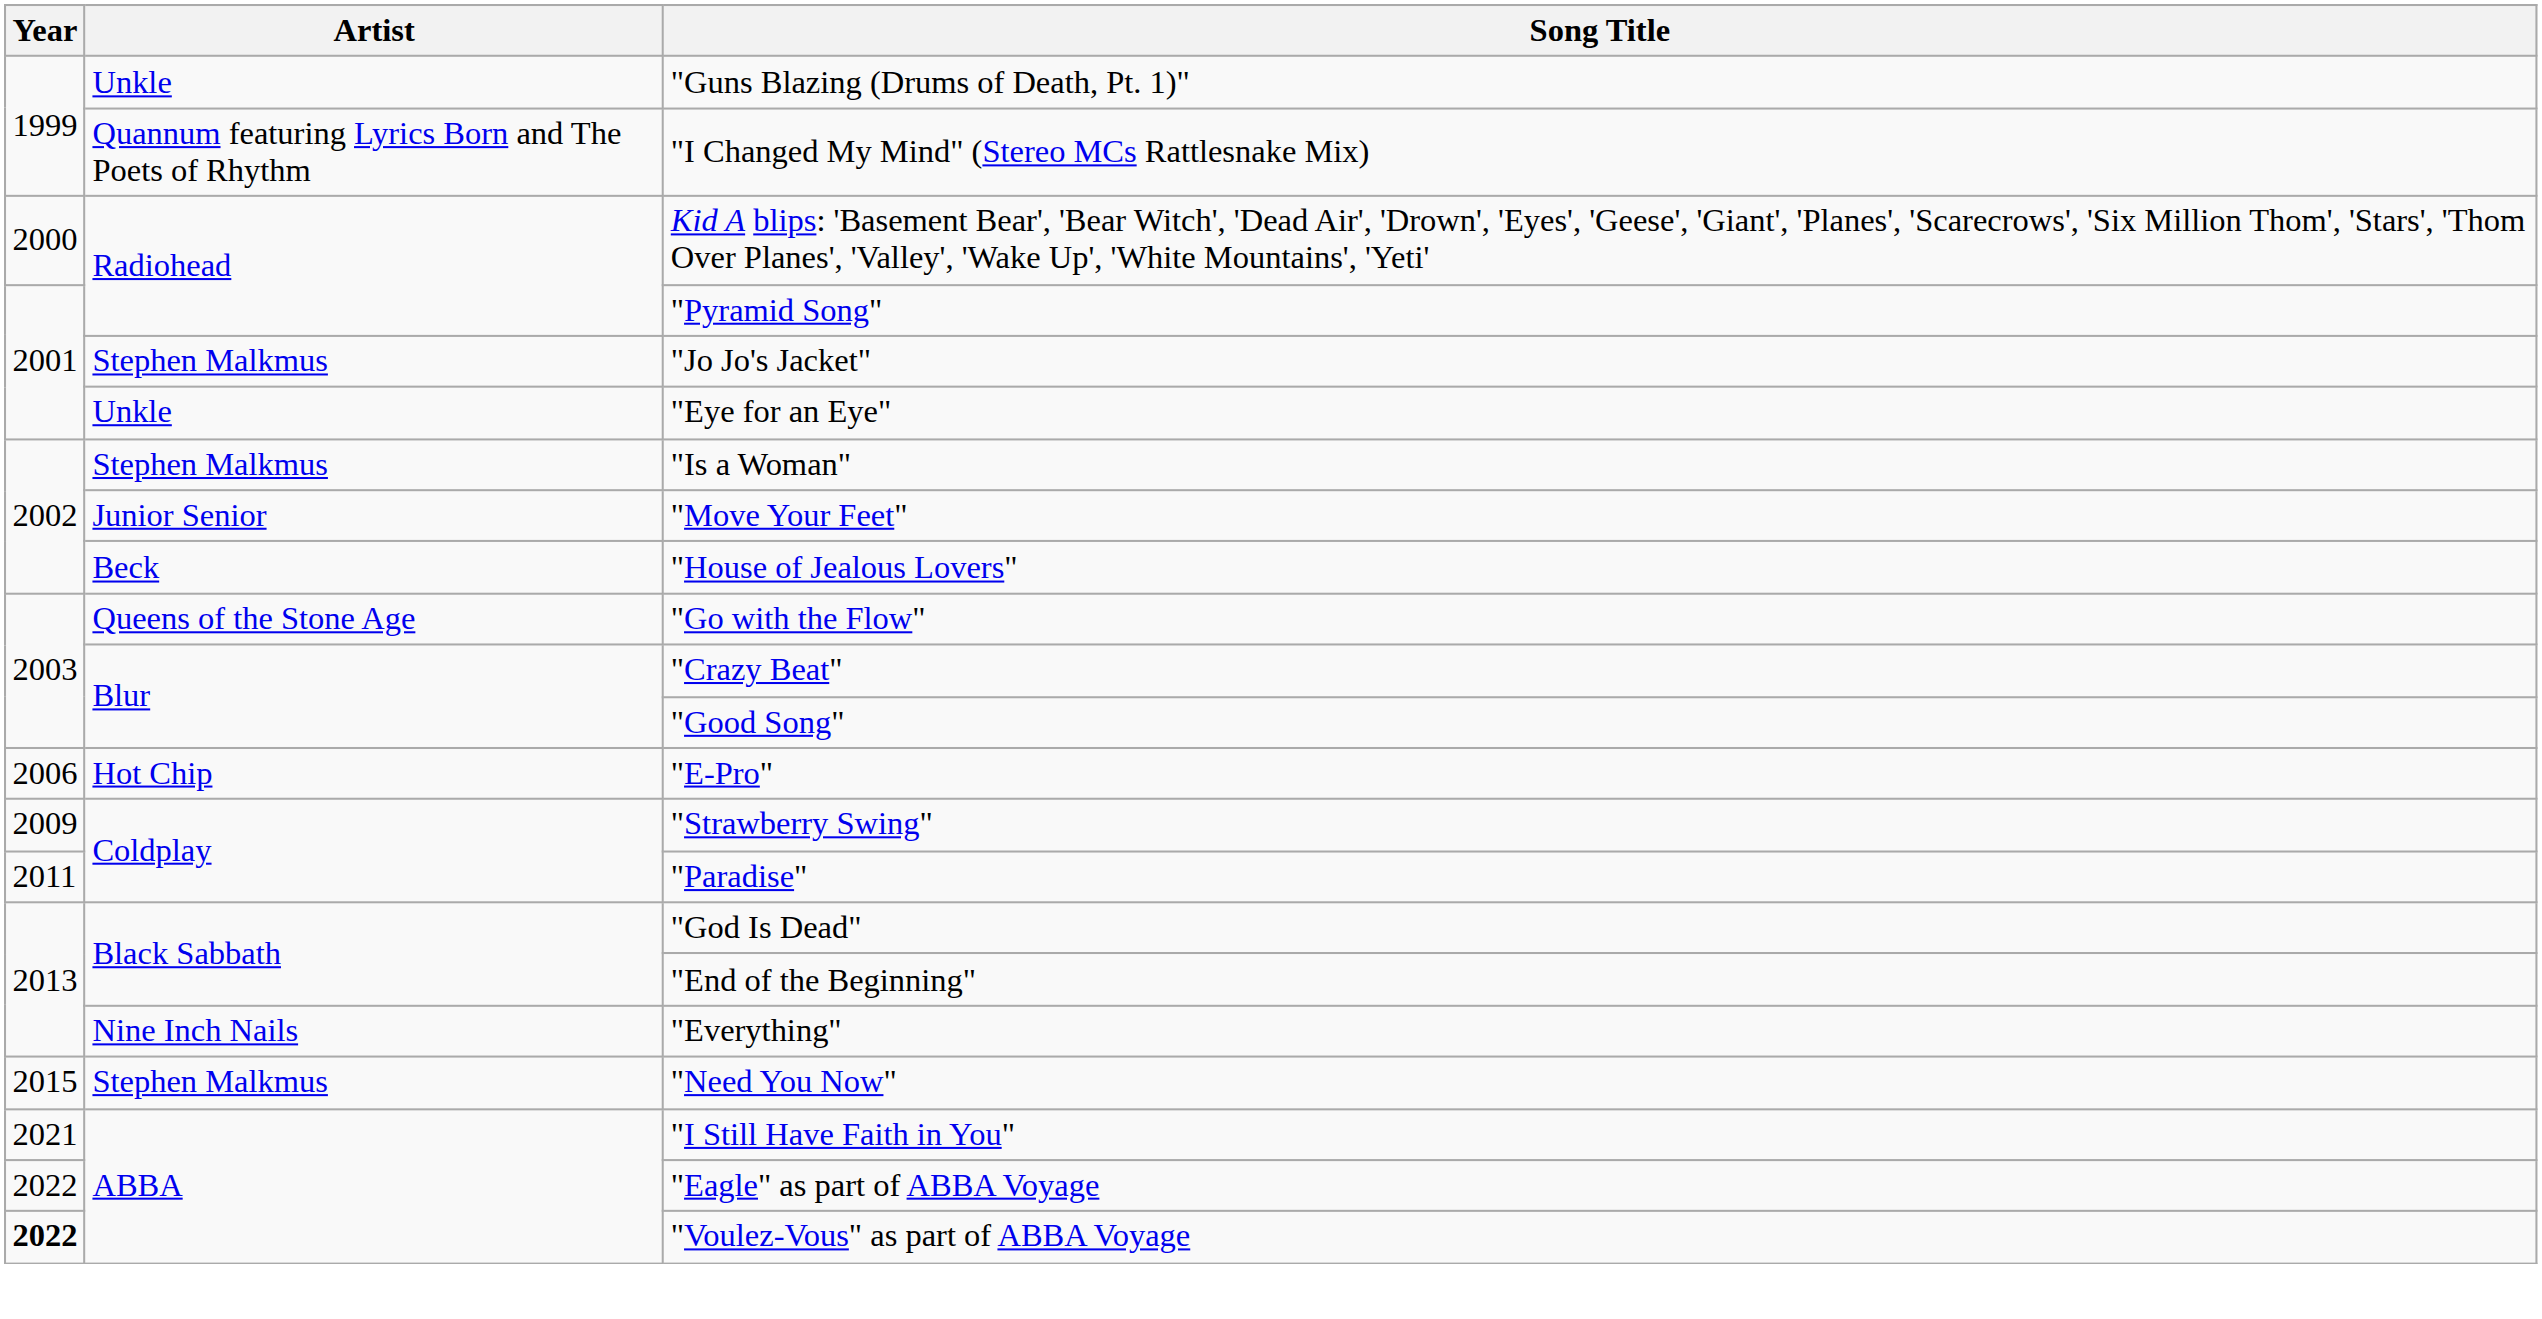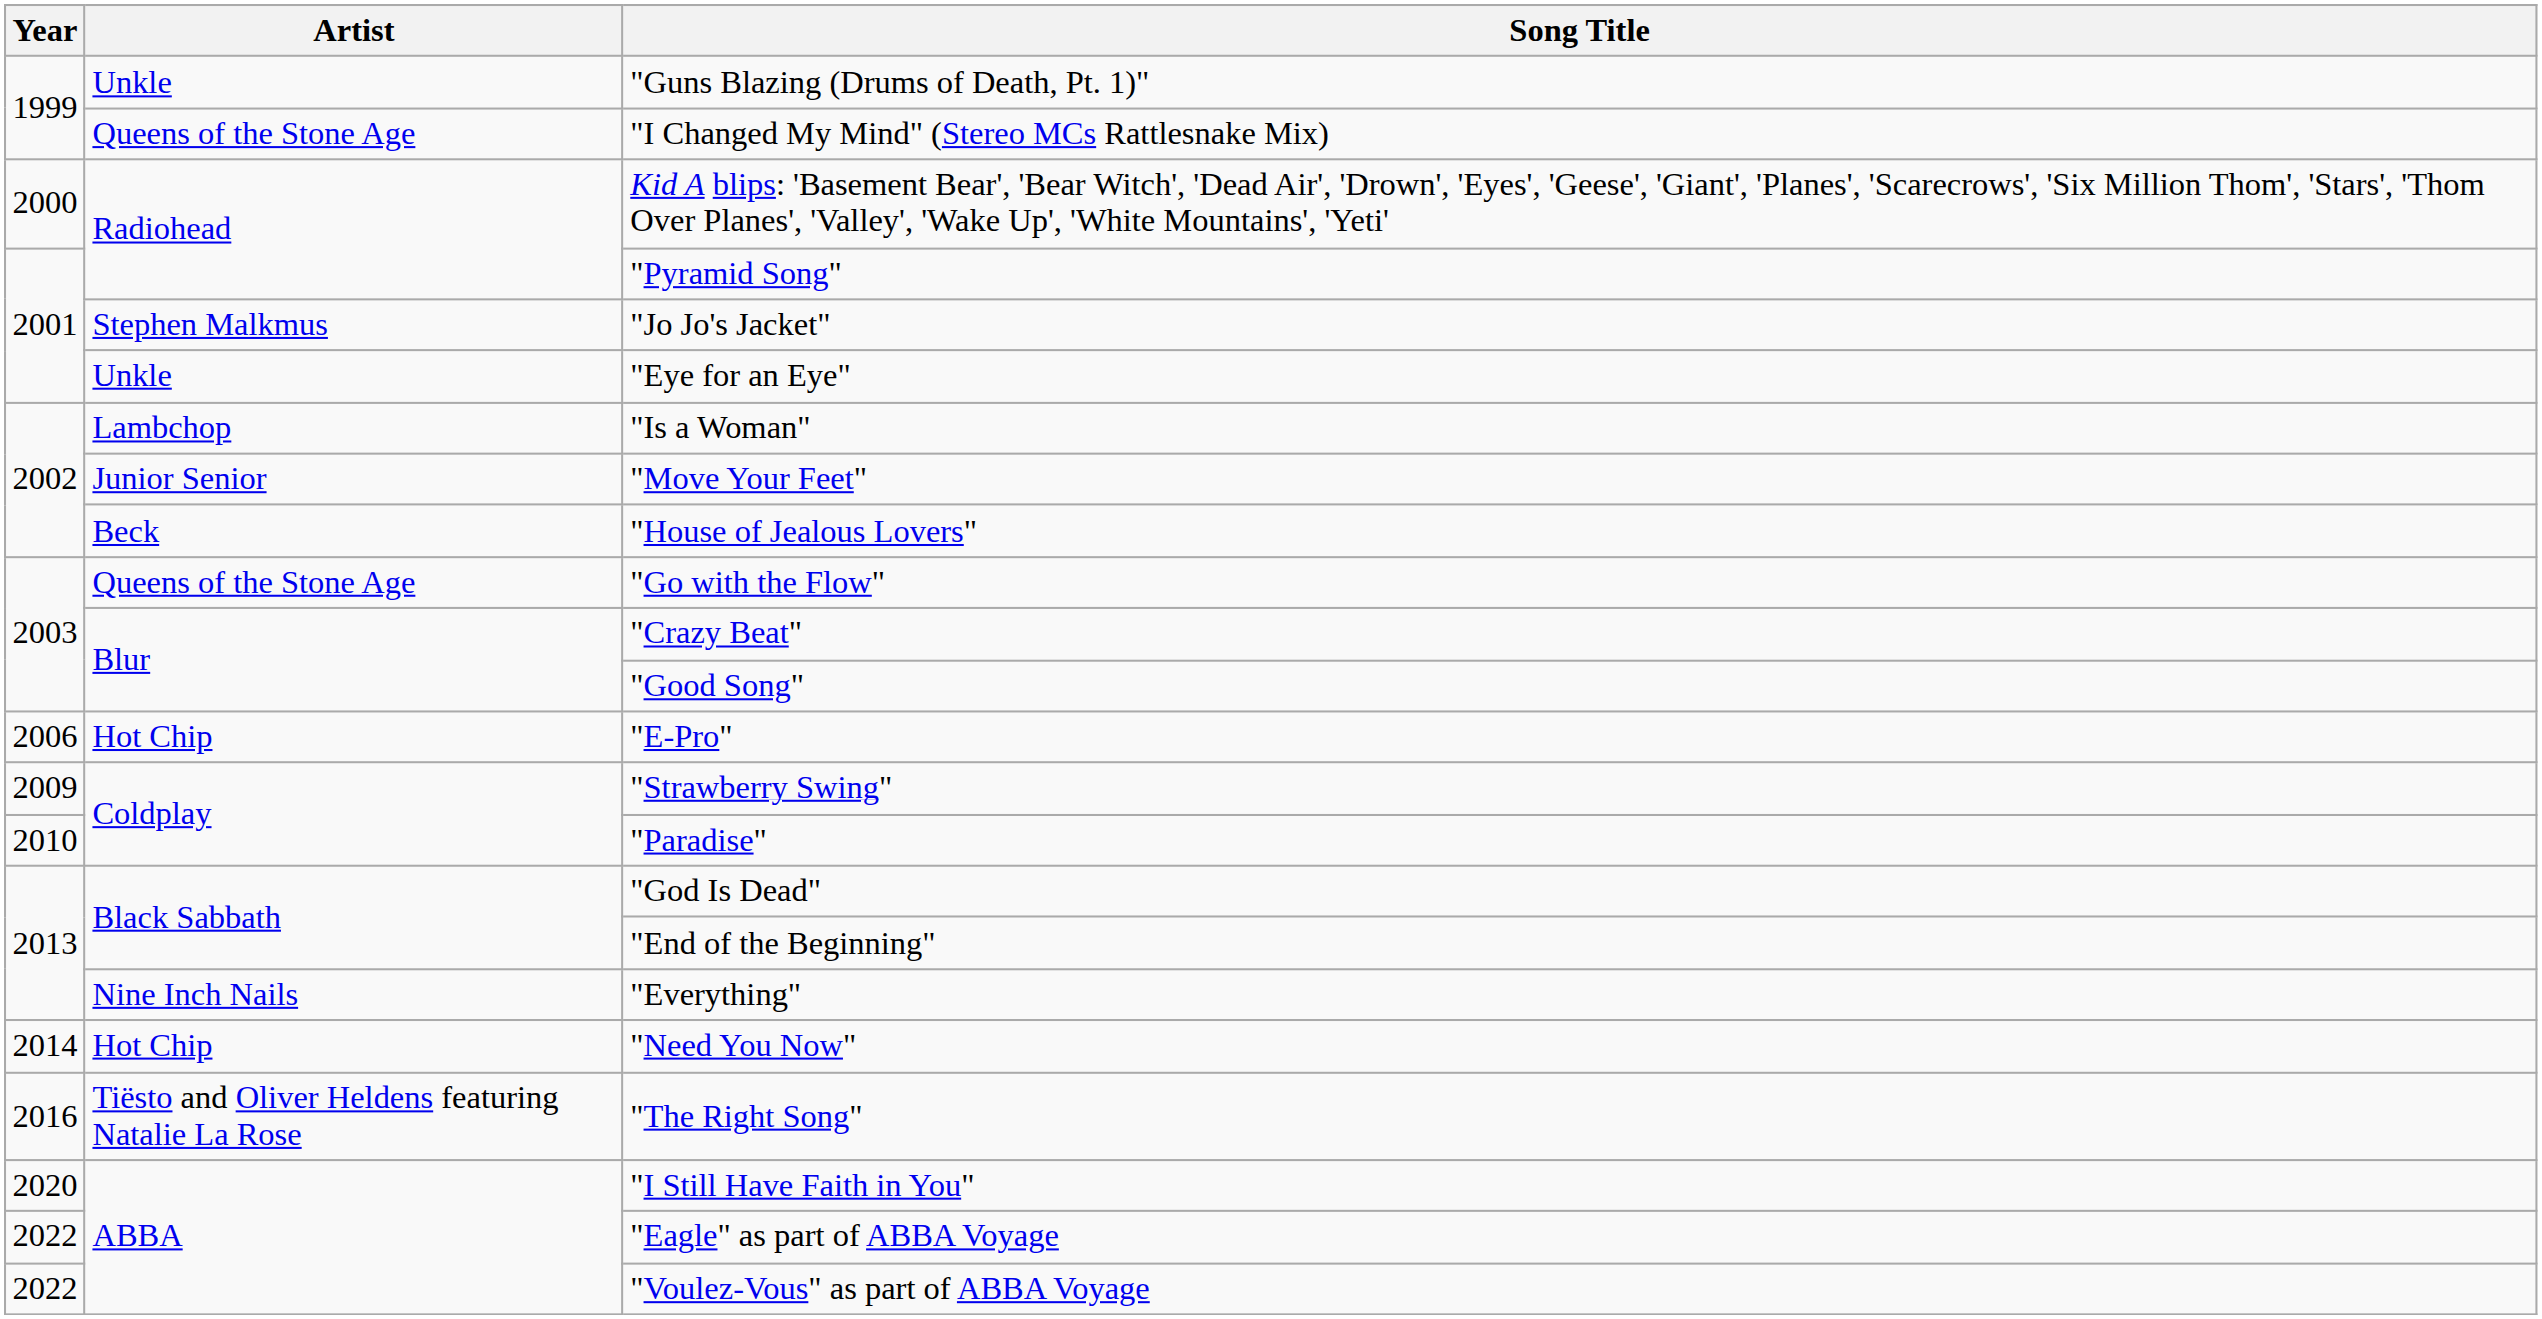 <table class="wikitable">
 <tr>
 <th>Year</th>
 <th>Artist</th>
 <th>Song Title</th>
 </tr>
 <tr>
 <td rowspan="2">1999</td>
 <td><a href='#'>Unkle</a></td>
 <td>"Guns Blazing (Drums of Death, Pt. 1)"</td>
 </tr>
 <tr>
-<td><a href='#'>Quannum</a> featuring <a href='#'>Lyrics Born</a> and The Poets of Rhythm</td>
+<td><a href='#'>Queens of the Stone Age</a></td>
 <td>"I Changed My Mind" (<a href='#'>Stereo MCs</a> Rattlesnake Mix)</td>
 </tr>
 <tr>
 <td>2000</td>
 <td rowspan="2"><a href='#'>Radiohead</a></td>
 <td><em><a href='#'>Kid A</a></em> <a href='#'>blips</a>: 'Basement Bear', 'Bear Witch', 'Dead Air', 'Drown', 'Eyes', 'Geese', 'Giant', 'Planes', 'Scarecrows', 'Six Million Thom', 'Stars', 'Thom Over Planes', 'Valley', 'Wake Up', 'White Mountains', 'Yeti'</td>
 </tr>
 <tr>
 <td rowspan="3">2001</td>
 <td>"<a href='#'>Pyramid Song</a>"</td>
 </tr>
 <tr>
 <td><a href='#'>Stephen Malkmus</a></td>
 <td>"Jo Jo's Jacket"</td>
 </tr>
 <tr>
 <td><a href='#'>Unkle</a></td>
 <td>"Eye for an Eye"</td>
 </tr>
 <tr>
 <td rowspan="3">2002</td>
-<td><a href='#'>Stephen Malkmus</a></td>
+<td><a href='#'>Lambchop</a></td>
 <td>"Is a Woman"</td>
 </tr>
 <tr>
 <td><a href='#'>Junior Senior</a></td>
 <td>"<a href='#'>Move Your Feet</a>"</td>
 </tr>
 <tr>
 <td><a href='#'>Beck</a></td>
 <td>"<a href='#'>House of Jealous Lovers</a>"</td>
 </tr>
 <tr>
 <td rowspan="3">2003</td>
 <td><a href='#'>Queens of the Stone Age</a></td>
 <td>"<a href='#'>Go with the Flow</a>"</td>
 </tr>
 <tr>
 <td rowspan="2"><a href='#'>Blur</a></td>
 <td>"<a href='#'>Crazy Beat</a>"</td>
 </tr>
 <tr>
 <td>"<a href='#'>Good Song</a>"</td>
 </tr>
 <tr>
 <td>2006</td>
 <td><a href='#'>Hot Chip</a></td>
 <td>"<a href='#'>E-Pro</a>"</td>
 </tr>
 <tr>
 <td>2009</td>
 <td rowspan="2"><a href='#'>Coldplay</a></td>
 <td>"<a href='#'>Strawberry Swing</a>"</td>
 </tr>
 <tr>
-<td>2011</td>
+<td>2010</td>
 <td>"<a href='#'>Paradise</a>"</td>
 </tr>
 <tr>
 <td rowspan="3">2013</td>
 <td rowspan="2"><a href='#'>Black Sabbath</a></td>
 <td>"God Is Dead"</td>
 </tr>
 <tr>
 <td>"End of the Beginning"</td>
 </tr>
 <tr>
 <td><a href='#'>Nine Inch Nails</a></td>
 <td>"Everything"</td>
 </tr>
 <tr>
-<td>2015</td>
-<td><a href='#'>Stephen Malkmus</a></td>
+<td>2014</td>
+<td><a href='#'>Hot Chip</a></td>
 <td>"<a href='#'>Need You Now</a>"</td>
 </tr>
 <tr>
-<td>2021</td>
+<td>2016</td>
+<td><a href='#'>Tiësto</a> and <a href='#'>Oliver Heldens</a> featuring <a href='#'>Natalie La Rose</a></td>
+<td>"<a href='#'>The Right Song</a>"</td>
+</tr>
+<tr>
+<td>2020</td>
 <td rowspan="3"><a href='#'>ABBA</a></td>
 <td>"<a href='#'>I Still Have Faith in You</a>"</td>
 </tr>
 <tr>
 <td>2022</td>
 <td>"<a href='#'>Eagle</a>" as part of <a href='#'>ABBA Voyage</a></td>
 </tr>
 <tr>
-<td><strong>2022</strong></td>
+<td>2022</td>
 <td>"<a href='#'>Voulez-Vous</a>" as part of <a href='#'>ABBA Voyage</a></td>
 </tr>
 </table>
